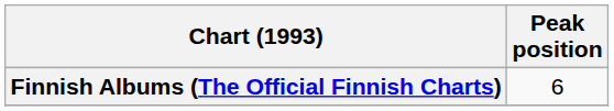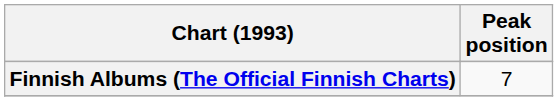 <table class="wikitable sortable plainrowheaders" style="text-align:center">
 <tr>
 <th scope="col">Chart (1993)</th>
 <th scope="col">Peak<br> position</th>
 </tr>
 <tr>
 </tr>
 <tr>
 </tr>
 <tr>
 </tr>
 <tr>
 </tr>
 <tr>
 <th scope="row">Finnish Albums (<a href='#'>The Official Finnish Charts</a>)</th>
-<td align="center">6</td>
+<td align="center">7</td>
 </tr>
 <tr>
 </tr>
 <tr>
 </tr>
 <tr>
 </tr>
 <tr>
 </tr>
 <tr>
 </tr>
 <tr>
 </tr>
 </table>
